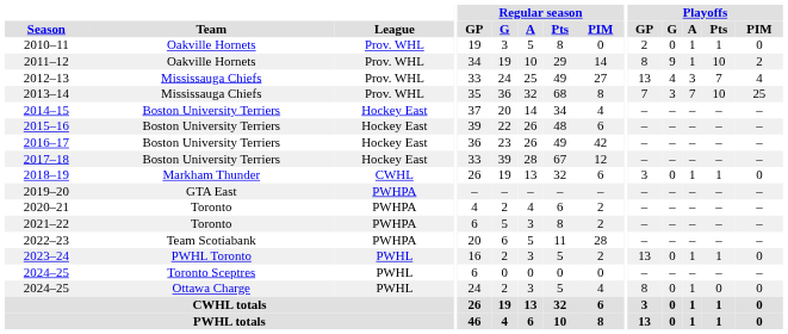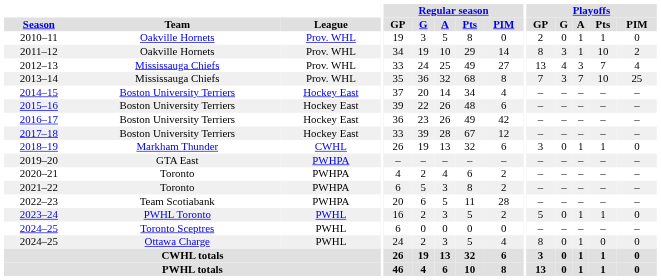 <table border="0" cellpadding="1" cellspacing="0" style="text-align:center; width:60em">
 <tr bgcolor="#e0e0e0">
 <th colspan="3" bgcolor="#ffffff"></th>
 <th rowspan="99" bgcolor="#ffffff"></th>
 <th colspan="5"><a href='#'>Regular season</a></th>
 <th rowspan="99" bgcolor="#ffffff"></th>
 <th colspan="5"><a href='#'>Playoffs</a></th>
 </tr>
 <tr bgcolor="#e0e0e0">
 <th><a href='#'>Season</a></th>
 <th>Team</th>
 <th>League</th>
 <th>GP</th>
 <th><a href='#'>G</a></th>
 <th><a href='#'>A</a></th>
 <th><a href='#'>Pts</a></th>
 <th><a href='#'>PIM</a></th>
 <th>GP</th>
 <th>G</th>
 <th>A</th>
 <th>Pts</th>
 <th>PIM</th>
 </tr>
 <tr>
 <td>2010–11</td>
 <td><a href='#'>Oakville Hornets</a></td>
 <td><a href='#'>Prov. WHL</a></td>
 <td>19</td>
 <td>3</td>
 <td>5</td>
 <td>8</td>
 <td>0</td>
 <td>2</td>
 <td>0</td>
 <td>1</td>
 <td>1</td>
 <td>0</td>
 </tr>
 <tr bgcolor="#f0f0f0">
 <td>2011–12</td>
 <td>Oakville Hornets</td>
 <td>Prov. WHL</td>
 <td>34</td>
 <td>19</td>
 <td>10</td>
 <td>29</td>
 <td>14</td>
 <td>8</td>
-<td>9</td>
+<td>3</td>
 <td>1</td>
 <td>10</td>
 <td>2</td>
 </tr>
 <tr>
 <td>2012–13</td>
 <td><a href='#'>Mississauga Chiefs</a></td>
 <td>Prov. WHL</td>
 <td>33</td>
 <td>24</td>
 <td>25</td>
 <td>49</td>
 <td>27</td>
 <td>13</td>
 <td>4</td>
 <td>3</td>
 <td>7</td>
 <td>4</td>
 </tr>
 <tr bgcolor="#f0f0f0">
 <td>2013–14</td>
 <td>Mississauga Chiefs</td>
 <td>Prov. WHL</td>
 <td>35</td>
 <td>36</td>
 <td>32</td>
 <td>68</td>
 <td>8</td>
 <td>7</td>
 <td>3</td>
 <td>7</td>
 <td>10</td>
 <td>25</td>
 </tr>
 <tr>
 <td><a href='#'>2014–15</a></td>
 <td><a href='#'>Boston University Terriers</a></td>
 <td><a href='#'>Hockey East</a></td>
 <td>37</td>
 <td>20</td>
 <td>14</td>
 <td>34</td>
 <td>4</td>
 <td>–</td>
 <td>–</td>
 <td>–</td>
 <td>–</td>
 <td>–</td>
 </tr>
 <tr bgcolor="#f0f0f0">
 <td><a href='#'>2015–16</a></td>
 <td>Boston University Terriers</td>
 <td>Hockey East</td>
 <td>39</td>
 <td>22</td>
 <td>26</td>
 <td>48</td>
 <td>6</td>
 <td>–</td>
 <td>–</td>
 <td>–</td>
 <td>–</td>
 <td>–</td>
 </tr>
 <tr>
 <td><a href='#'>2016–17</a></td>
 <td>Boston University Terriers</td>
 <td>Hockey East</td>
 <td>36</td>
 <td>23</td>
 <td>26</td>
 <td>49</td>
 <td>42</td>
 <td>–</td>
 <td>–</td>
 <td>–</td>
 <td>–</td>
 <td>–</td>
 </tr>
 <tr bgcolor="#f0f0f0">
 <td><a href='#'>2017–18</a></td>
 <td>Boston University Terriers</td>
 <td>Hockey East</td>
 <td>33</td>
 <td>39</td>
 <td>28</td>
 <td>67</td>
 <td>12</td>
 <td>–</td>
 <td>–</td>
 <td>–</td>
 <td>–</td>
 <td>–</td>
 </tr>
 <tr>
 <td><a href='#'>2018–19</a></td>
 <td><a href='#'>Markham Thunder</a></td>
 <td><a href='#'>CWHL</a></td>
 <td>26</td>
 <td>19</td>
 <td>13</td>
 <td>32</td>
 <td>6</td>
 <td>3</td>
 <td>0</td>
 <td>1</td>
 <td>1</td>
 <td>0</td>
 </tr>
 <tr bgcolor="#f0f0f0">
 <td>2019–20</td>
 <td>GTA East</td>
 <td><a href='#'>PWHPA</a></td>
 <td>–</td>
 <td>–</td>
 <td>–</td>
 <td>–</td>
 <td>–</td>
 <td>–</td>
 <td>–</td>
 <td>–</td>
 <td>–</td>
 <td>–</td>
 </tr>
 <tr>
 <td>2020–21</td>
 <td>Toronto</td>
 <td>PWHPA</td>
 <td>4</td>
 <td>2</td>
 <td>4</td>
 <td>6</td>
 <td>2</td>
 <td>–</td>
 <td>–</td>
 <td>–</td>
 <td>–</td>
 <td>–</td>
 </tr>
 <tr bgcolor="#f0f0f0">
 <td>2021–22</td>
 <td>Toronto</td>
 <td>PWHPA</td>
 <td>6</td>
 <td>5</td>
 <td>3</td>
 <td>8</td>
 <td>2</td>
 <td>–</td>
 <td>–</td>
 <td>–</td>
 <td>–</td>
 <td>–</td>
 </tr>
 <tr>
 <td>2022–23</td>
 <td>Team Scotiabank</td>
 <td>PWHPA</td>
 <td>20</td>
 <td>6</td>
 <td>5</td>
 <td>11</td>
 <td>28</td>
 <td>–</td>
 <td>–</td>
 <td>–</td>
 <td>–</td>
 <td>–</td>
 </tr>
 <tr bgcolor="#f0f0f0">
 <td><a href='#'>2023–24</a></td>
 <td><a href='#'>PWHL Toronto</a></td>
 <td><a href='#'>PWHL</a></td>
 <td>16</td>
 <td>2</td>
 <td>3</td>
 <td>5</td>
 <td>2</td>
-<td>13</td>
+<td>5</td>
 <td>0</td>
 <td>1</td>
 <td>1</td>
 <td>0</td>
 </tr>
 <tr>
 <td><a href='#'>2024–25</a></td>
 <td><a href='#'>Toronto Sceptres</a></td>
 <td>PWHL</td>
 <td>6</td>
 <td>0</td>
 <td>0</td>
 <td>0</td>
 <td>0</td>
 <td>–</td>
 <td>–</td>
 <td>–</td>
 <td>–</td>
 <td>–</td>
 </tr>
 <tr bgcolor="#f0f0f0">
 <td>2024–25</td>
 <td><a href='#'>Ottawa Charge</a></td>
 <td>PWHL</td>
 <td>24</td>
 <td>2</td>
 <td>3</td>
 <td>5</td>
 <td>4</td>
 <td>8</td>
 <td>0</td>
 <td>1</td>
 <td>0</td>
 <td>0</td>
 </tr>
 <tr bgcolor="#e0e0e0">
 <th colspan="3">CWHL totals</th>
 <th>26</th>
 <th>19</th>
 <th>13</th>
 <th>32</th>
 <th>6</th>
 <th>3</th>
 <th>0</th>
 <th>1</th>
 <th>1</th>
 <th>0</th>
 </tr>
 <tr bgcolor="#e0e0e0">
 <th colspan="3">PWHL totals</th>
 <th>46</th>
 <th>4</th>
 <th>6</th>
 <th>10</th>
 <th>8</th>
 <th>13</th>
 <th>0</th>
 <th>1</th>
 <th>1</th>
 <th>0</th>
 </tr>
 </table>
